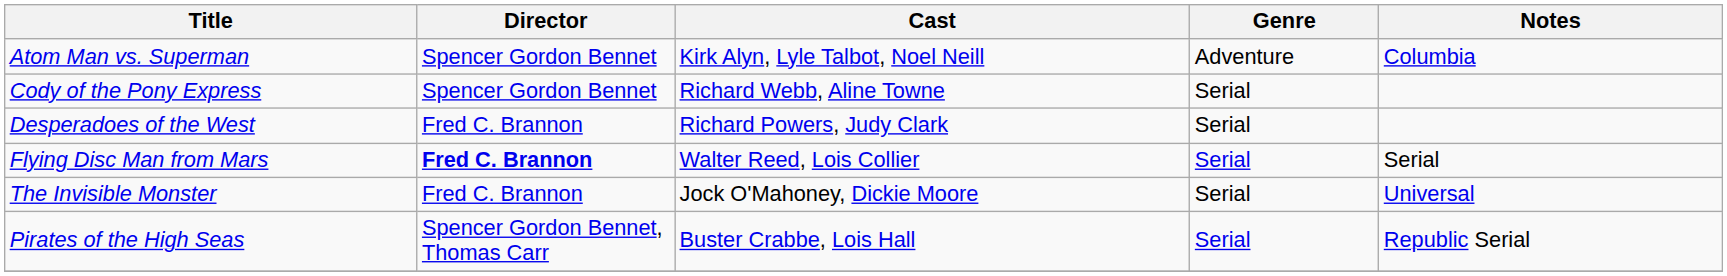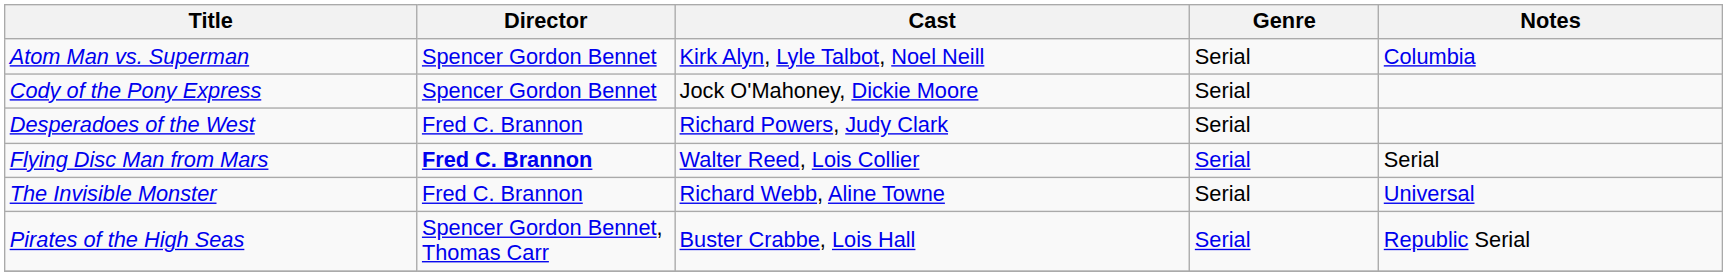 <table class="wikitable" style="width:100%;">
 <tr>
 <th style="width:24%;">Title</th>
 <th style="width:15%;">Director</th>
 <th style="width:30%;">Cast</th>
 <th style="width:11%;">Genre</th>
 <th style="width:20%;">Notes</th>
 </tr>
 <tr>
 <td><em><a href='#'>Atom Man vs. Superman</a></em></td>
 <td><a href='#'>Spencer Gordon Bennet</a></td>
 <td><a href='#'>Kirk Alyn</a>, <a href='#'>Lyle Talbot</a>, <a href='#'>Noel Neill</a></td>
-<td>Adventure</td>
+<td>Serial</td>
 <td><a href='#'>Columbia</a></td>
 </tr>
 <tr>
 <td><em><a href='#'>Cody of the Pony Express</a></em></td>
 <td><a href='#'>Spencer Gordon Bennet</a></td>
-<td><a href='#'>Richard Webb</a>, <a href='#'>Aline Towne</a></td>
+<td>Jock O'Mahoney, <a href='#'>Dickie Moore</a></td>
 <td>Serial</td>
 <td></td>
 </tr>
 <tr>
 <td><em><a href='#'>Desperadoes of the West</a></em></td>
 <td><a href='#'>Fred C. Brannon</a></td>
 <td><a href='#'>Richard Powers</a>, <a href='#'>Judy Clark</a></td>
 <td>Serial</td>
 <td></td>
 </tr>
 <tr>
 <td><em><a href='#'>Flying Disc Man from Mars</a></em></td>
 <td><strong><a href='#'>Fred C. Brannon</a></strong></td>
 <td><a href='#'>Walter Reed</a>, <a href='#'>Lois Collier</a></td>
 <td><a href='#'>Serial</a></td>
 <td>Serial</td>
 </tr>
 <tr>
 <td><em><a href='#'>The Invisible Monster</a></em></td>
 <td><a href='#'>Fred C. Brannon</a></td>
-<td>Jock O'Mahoney, <a href='#'>Dickie Moore</a></td>
+<td><a href='#'>Richard Webb</a>, <a href='#'>Aline Towne</a></td>
 <td>Serial</td>
 <td><a href='#'>Universal</a></td>
 </tr>
 <tr>
 <td><em><a href='#'>Pirates of the High Seas</a></em></td>
 <td><a href='#'>Spencer Gordon Bennet</a>, <a href='#'>Thomas Carr</a></td>
 <td><a href='#'>Buster Crabbe</a>, <a href='#'>Lois Hall</a></td>
 <td><a href='#'>Serial</a></td>
 <td><a href='#'>Republic</a> Serial</td>
 </tr>
 <tr>
 </tr>
 </table>
